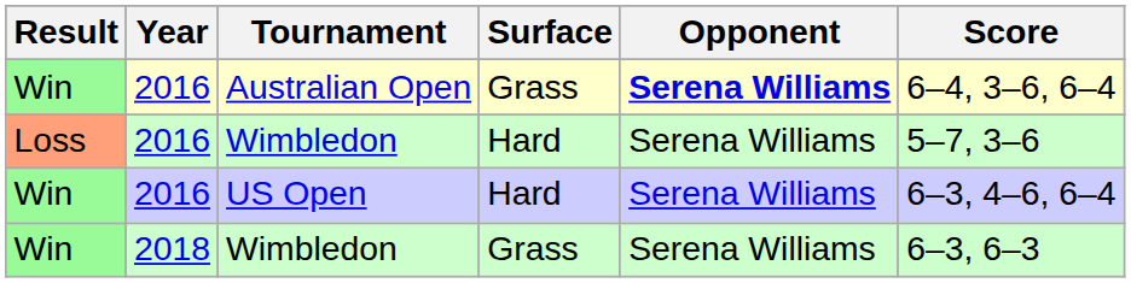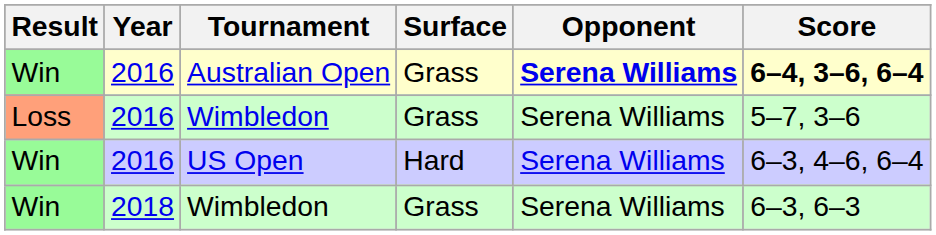 <table class="sortable wikitable">
 <tr>
 <th>Result</th>
 <th>Year</th>
 <th>Tournament</th>
 <th>Surface</th>
 <th>Opponent</th>
 <th class="unsortable">Score</th>
 </tr>
 <tr style="background:#ffc;">
 <td bgcolor=98FB98>Win</td>
 <td><a href='#'>2016</a></td>
 <td><a href='#'>Australian Open</a></td>
 <td>Grass</td>
 <td><strong> <a href='#'>Serena Williams</a></strong></td>
-<td>6–4, 3–6, 6–4</td>
+<td><strong>6–4, 3–6, 6–4</strong></td>
 </tr>
 <tr style="background:#cfc;">
 <td bgcolor=ffa07a>Loss</td>
 <td><a href='#'>2016</a></td>
 <td><a href='#'>Wimbledon</a></td>
-<td>Hard</td>
+<td>Grass</td>
 <td> Serena Williams</td>
 <td>5–7, 3–6</td>
 </tr>
 <tr bgcolor=CCCCFF>
 <td bgcolor=98FB98>Win</td>
 <td><a href='#'>2016</a></td>
 <td><a href='#'>US Open</a></td>
 <td>Hard</td>
 <td> <a href='#'>Serena Williams</a></td>
 <td>6–3, 4–6, 6–4</td>
 </tr>
 <tr style="background:#cfc;">
 <td bgcolor=98FB98>Win</td>
 <td><a href='#'>2018</a></td>
 <td>Wimbledon</td>
 <td>Grass</td>
 <td> Serena Williams</td>
 <td>6–3, 6–3</td>
 </tr>
 </table>
